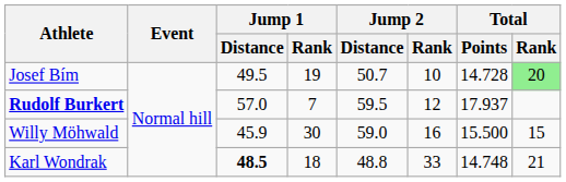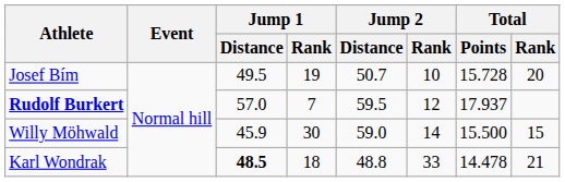 <table class="wikitable" style="font-size:90%">
 <tr>
 <th rowspan="2">Athlete</th>
 <th rowspan="2">Event</th>
 <th colspan="2">Jump 1</th>
 <th colspan="2">Jump 2</th>
 <th colspan="2">Total</th>
 </tr>
 <tr>
 <th>Distance</th>
 <th>Rank</th>
 <th>Distance</th>
 <th>Rank</th>
 <th>Points</th>
 <th>Rank</th>
 </tr>
 <tr align="center">
 <td align="left"><a href='#'>Josef Bím</a></td>
 <td align="left" rowspan=4><a href='#'>Normal hill</a></td>
 <td>49.5</td>
 <td>19</td>
 <td>50.7</td>
 <td>10</td>
-<td>14.728</td>
-<td style="background: lightgreen;">20</td>
+<td>15.728</td>
+<td>20</td>
 </tr>
 <tr align="center">
 <td align="left"><strong><a href='#'>Rudolf Burkert</a></strong></td>
 <td>57.0</td>
 <td>7</td>
 <td>59.5</td>
 <td>12</td>
 <td>17.937</td>
 <td></td>
 </tr>
 <tr align="center">
 <td align="left"><a href='#'>Willy Möhwald</a></td>
 <td>45.9</td>
 <td>30</td>
 <td>59.0</td>
-<td>16</td>
+<td>14</td>
 <td>15.500</td>
 <td>15</td>
 </tr>
 <tr align="center">
 <td align="left"><a href='#'>Karl Wondrak</a></td>
 <td><strong>48.5</strong></td>
 <td>18</td>
 <td>48.8</td>
 <td>33</td>
-<td>14.748</td>
+<td>14.478</td>
 <td>21</td>
 </tr>
 </table>
